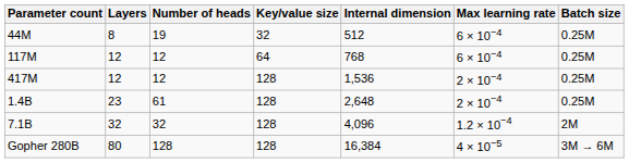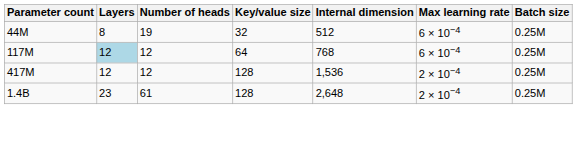 <table class="wikitable">
 <tr>
 <th>Parameter count</th>
 <th>Layers</th>
 <th>Number of heads</th>
 <th>Key/value size</th>
 <th>Internal dimension</th>
 <th>Max learning rate</th>
 <th>Batch size</th>
 </tr>
 <tr>
 <td>44M</td>
 <td>8</td>
 <td>19</td>
 <td>32</td>
 <td>512</td>
 <td>6 × 10<sup>−4</sup></td>
 <td>0.25M</td>
 </tr>
 <tr>
 <td>117M</td>
-<td>12</td>
+<td style="background: lightblue;">12</td>
 <td>12</td>
 <td>64</td>
 <td>768</td>
 <td>6 × 10<sup>−4</sup></td>
 <td>0.25M</td>
 </tr>
 <tr>
 <td>417M</td>
 <td>12</td>
 <td>12</td>
 <td>128</td>
 <td>1,536</td>
 <td>2 × 10<sup>−4</sup></td>
 <td>0.25M</td>
 </tr>
 <tr>
 <td>1.4B</td>
 <td>23</td>
 <td>61</td>
 <td>128</td>
 <td>2,648</td>
 <td>2 × 10<sup>−4</sup></td>
 <td>0.25M</td>
 </tr>
-<tr>
-<td>7.1B</td>
-<td>32</td>
-<td>32</td>
-<td>128</td>
-<td>4,096</td>
-<td>1.2 × 10<sup>−4</sup></td>
-<td>2M</td>
-</tr>
-<tr>
-<td>Gopher 280B</td>
-<td>80</td>
-<td>128</td>
-<td>128</td>
-<td>16,384</td>
-<td>4 × 10<sup>−5</sup></td>
-<td>3M → 6M</td>
-</tr>
 </table>
